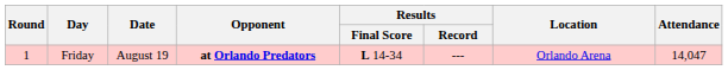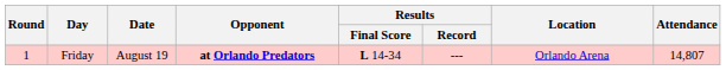 <table class="wikitable">
 <tr>
 <th rowspan="2" width="40">Round</th>
 <th rowspan="2" width="70">Day</th>
 <th rowspan="2" width="80">Date</th>
 <th rowspan="2" width="200">Opponent</th>
 <th colspan="2" width="180">Results</th>
 <th rowspan="2" width="200">Location</th>
 <th rowspan="2" width="60">Attendance</th>
 </tr>
 <tr>
 <th width="100">Final Score</th>
 <th width="80">Record</th>
 </tr>
 <tr style="background:#fcc">
 <td align="center">1</td>
 <td align="center">Friday</td>
 <td align="center">August 19</td>
 <td align="center"><strong>at <a href='#'>Orlando Predators</a></strong></td>
 <td align="center"><strong>L</strong> 14-34</td>
 <td align="center">---</td>
 <td align="center"><a href='#'>Orlando Arena</a></td>
-<td align="center">14,047</td>
+<td align="center">14,807</td>
 </tr>
 </table>
